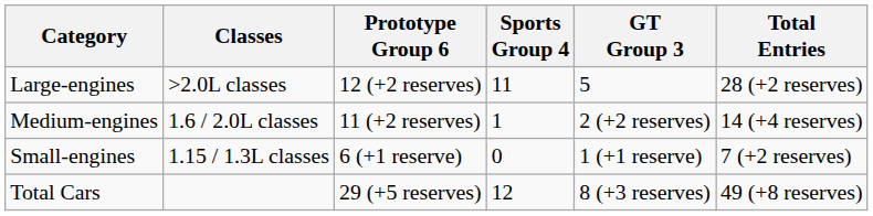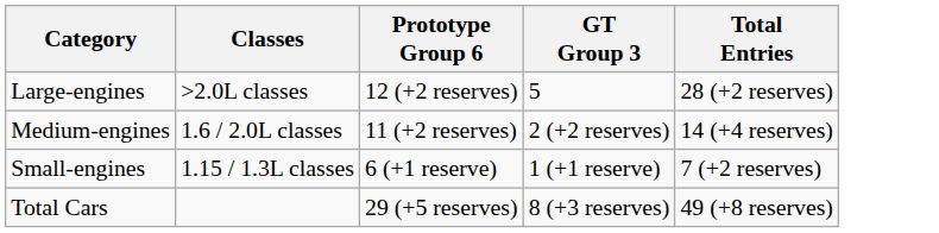 <table class="wikitable" style="font-size: 95%;">
 <tr>
 <th>Category</th>
 <th>Classes</th>
 <th>Prototype<br>Group 6</th>
-<th>Sports<br>Group 4</th>
 <th>GT<br>Group 3</th>
 <th>Total<br>Entries</th>
 </tr>
 <tr>
 <td>Large-engines</td>
 <td>>2.0L classes</td>
 <td>12 (+2 reserves)</td>
-<td>11</td>
 <td>5</td>
 <td>28 (+2 reserves)</td>
 </tr>
 <tr>
 <td>Medium-engines</td>
 <td>1.6 / 2.0L classes</td>
 <td>11 (+2 reserves)</td>
-<td>1</td>
 <td>2 (+2 reserves)</td>
 <td>14 (+4 reserves)</td>
 </tr>
 <tr>
 <td>Small-engines</td>
 <td>1.15 / 1.3L classes</td>
 <td>6 (+1 reserve)</td>
-<td>0</td>
 <td>1 (+1 reserve)</td>
 <td>7 (+2 reserves)</td>
 </tr>
 <tr>
 <td>Total Cars</td>
 <td></td>
 <td>29 (+5 reserves)</td>
-<td>12</td>
 <td>8 (+3 reserves)</td>
 <td>49 (+8 reserves)</td>
 </tr>
 </table>
